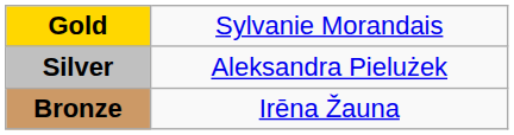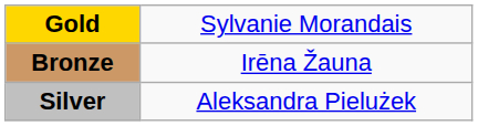 <table class="wikitable" style="text-align:center; " width="35%">
 <tr>
 <td bgcolor="gold"><strong>Gold</strong></td>
 <td><a href='#'>Sylvanie Morandais</a><br>  <small><em></em></small></td>
 </tr>
 <tr>
+<td bgcolor="CC9966"><strong>Bronze</strong></td>
+<td><a href='#'>Irēna Žauna</a><br>  <small><em></em></small></td>
+</tr>
+<tr>
 <td bgcolor="silver"><strong>Silver</strong></td>
 <td><a href='#'>Aleksandra Pielużek</a><br>  <small><em></em></small></td>
 </tr>
-<tr>
-<td bgcolor="CC9966"><strong>Bronze</strong></td>
-<td><a href='#'>Irēna Žauna</a><br>  <small><em></em></small></td>
-</tr>
 </table>
